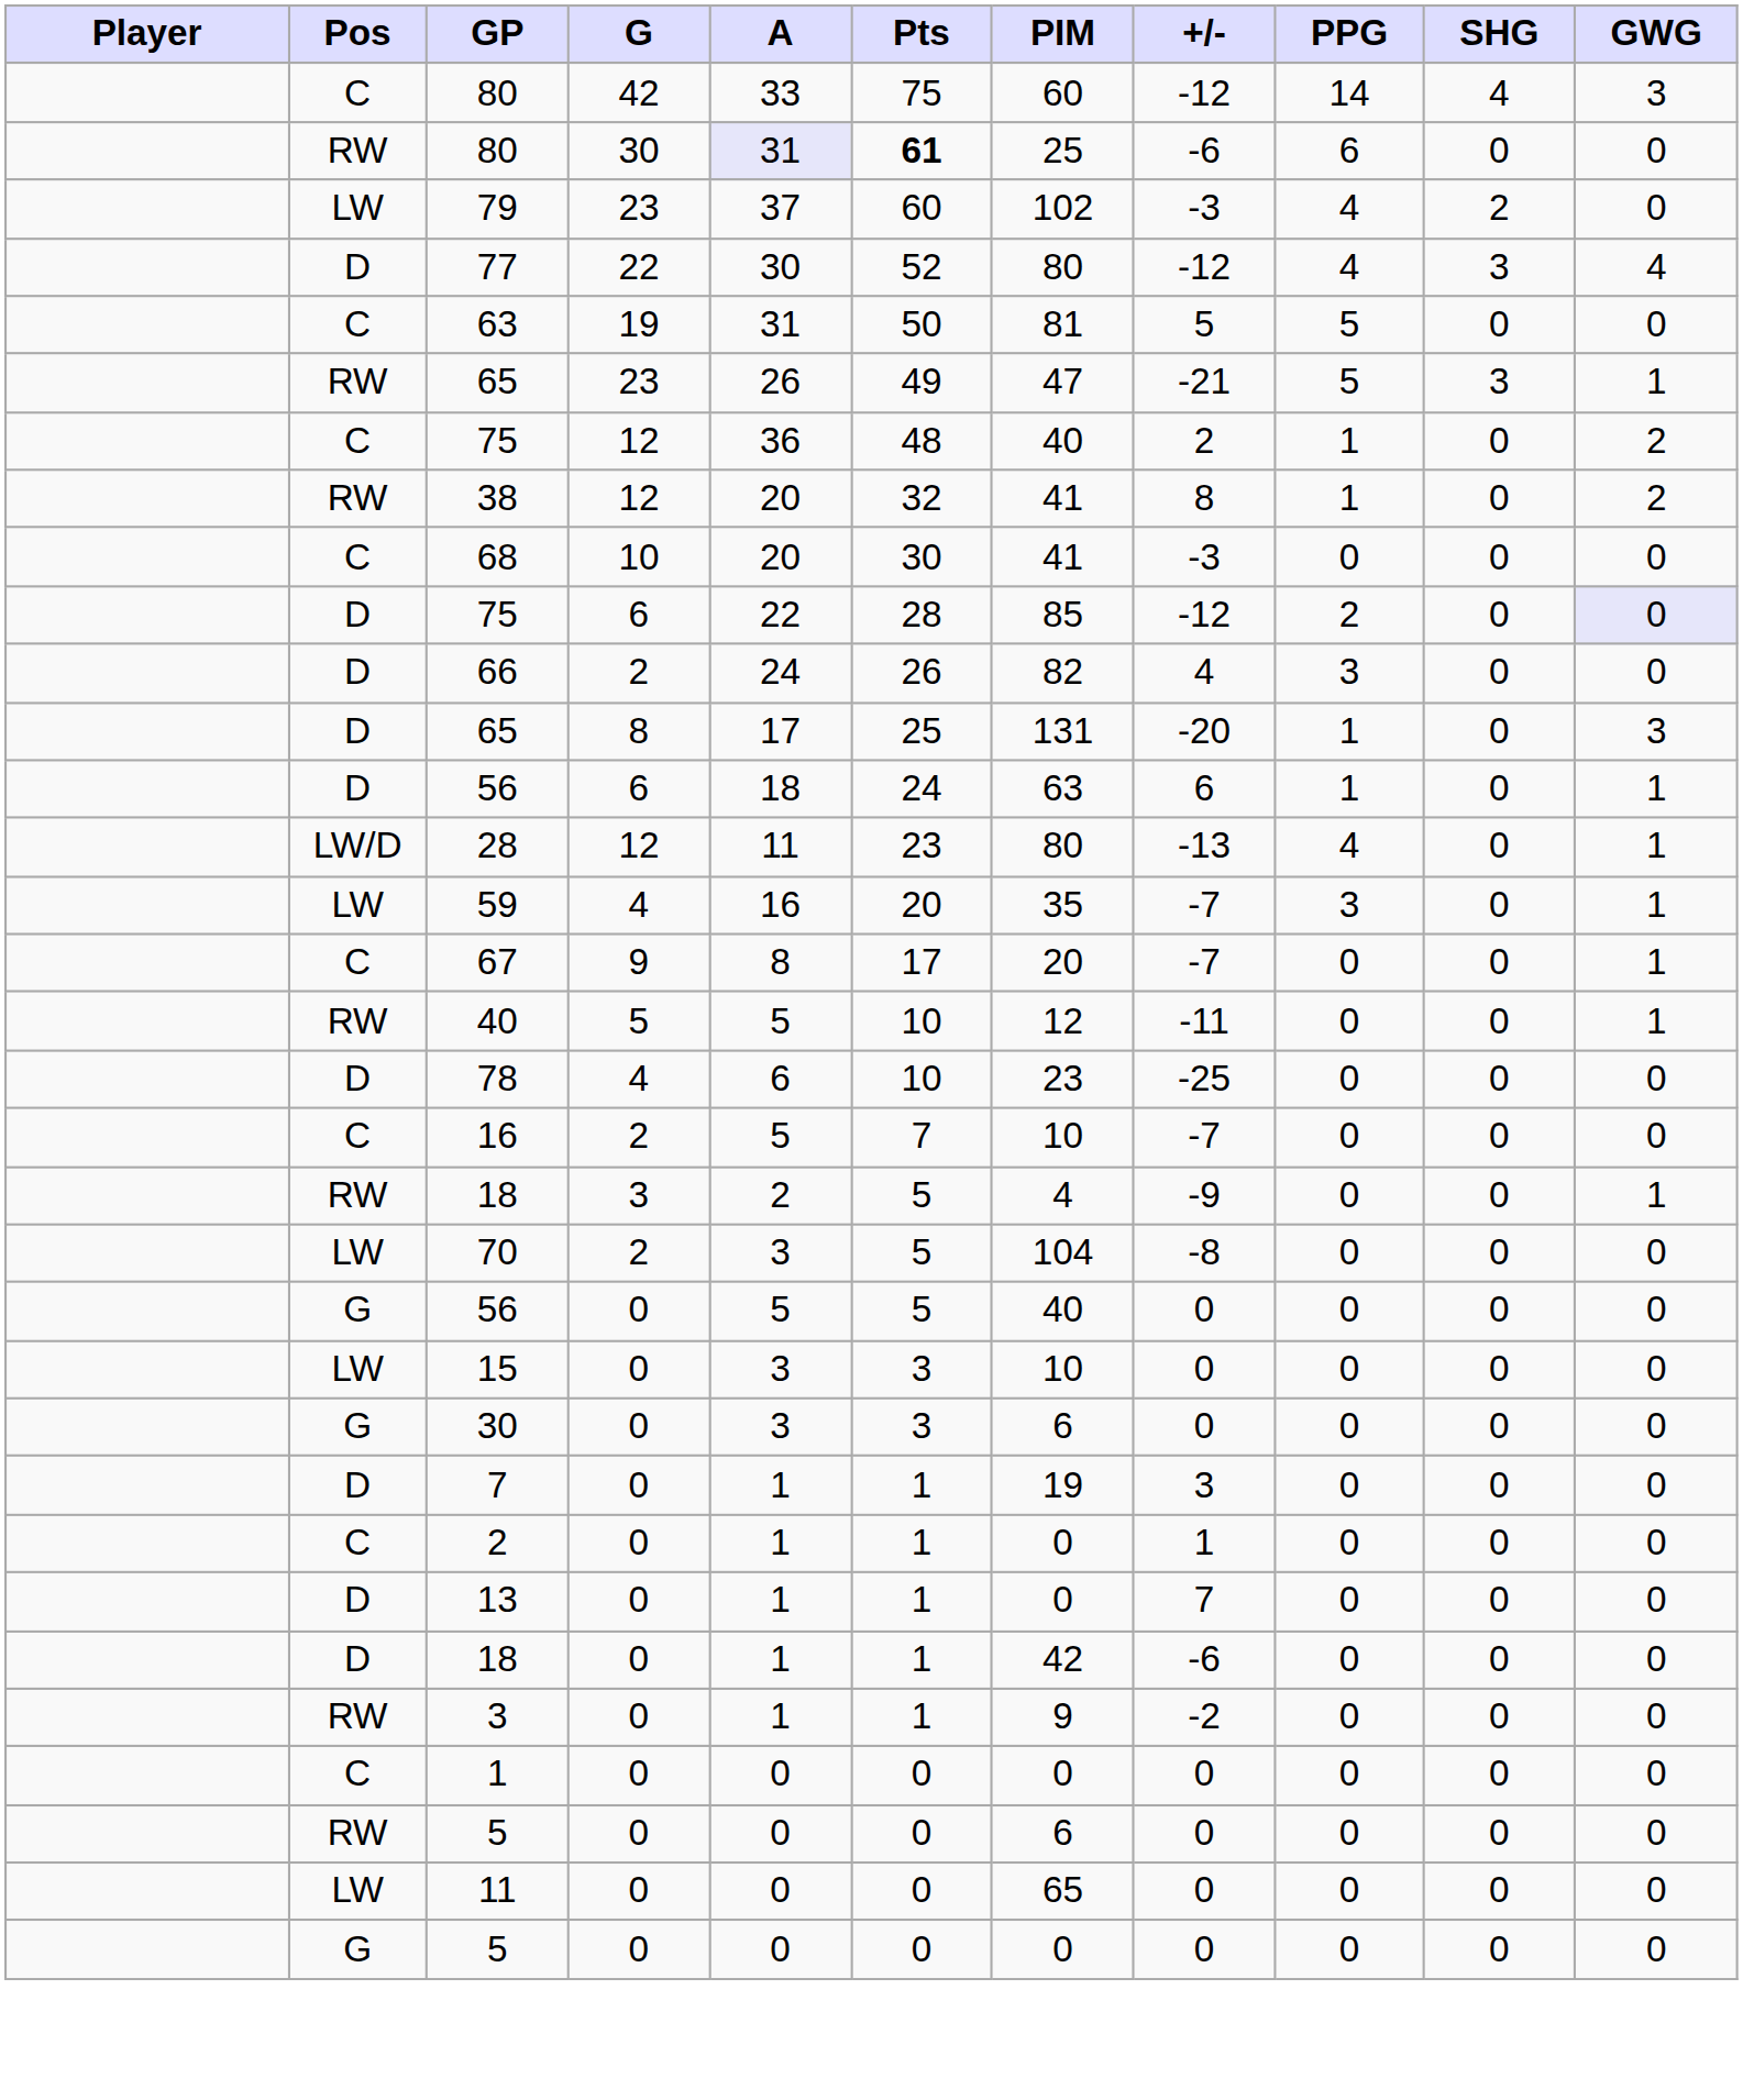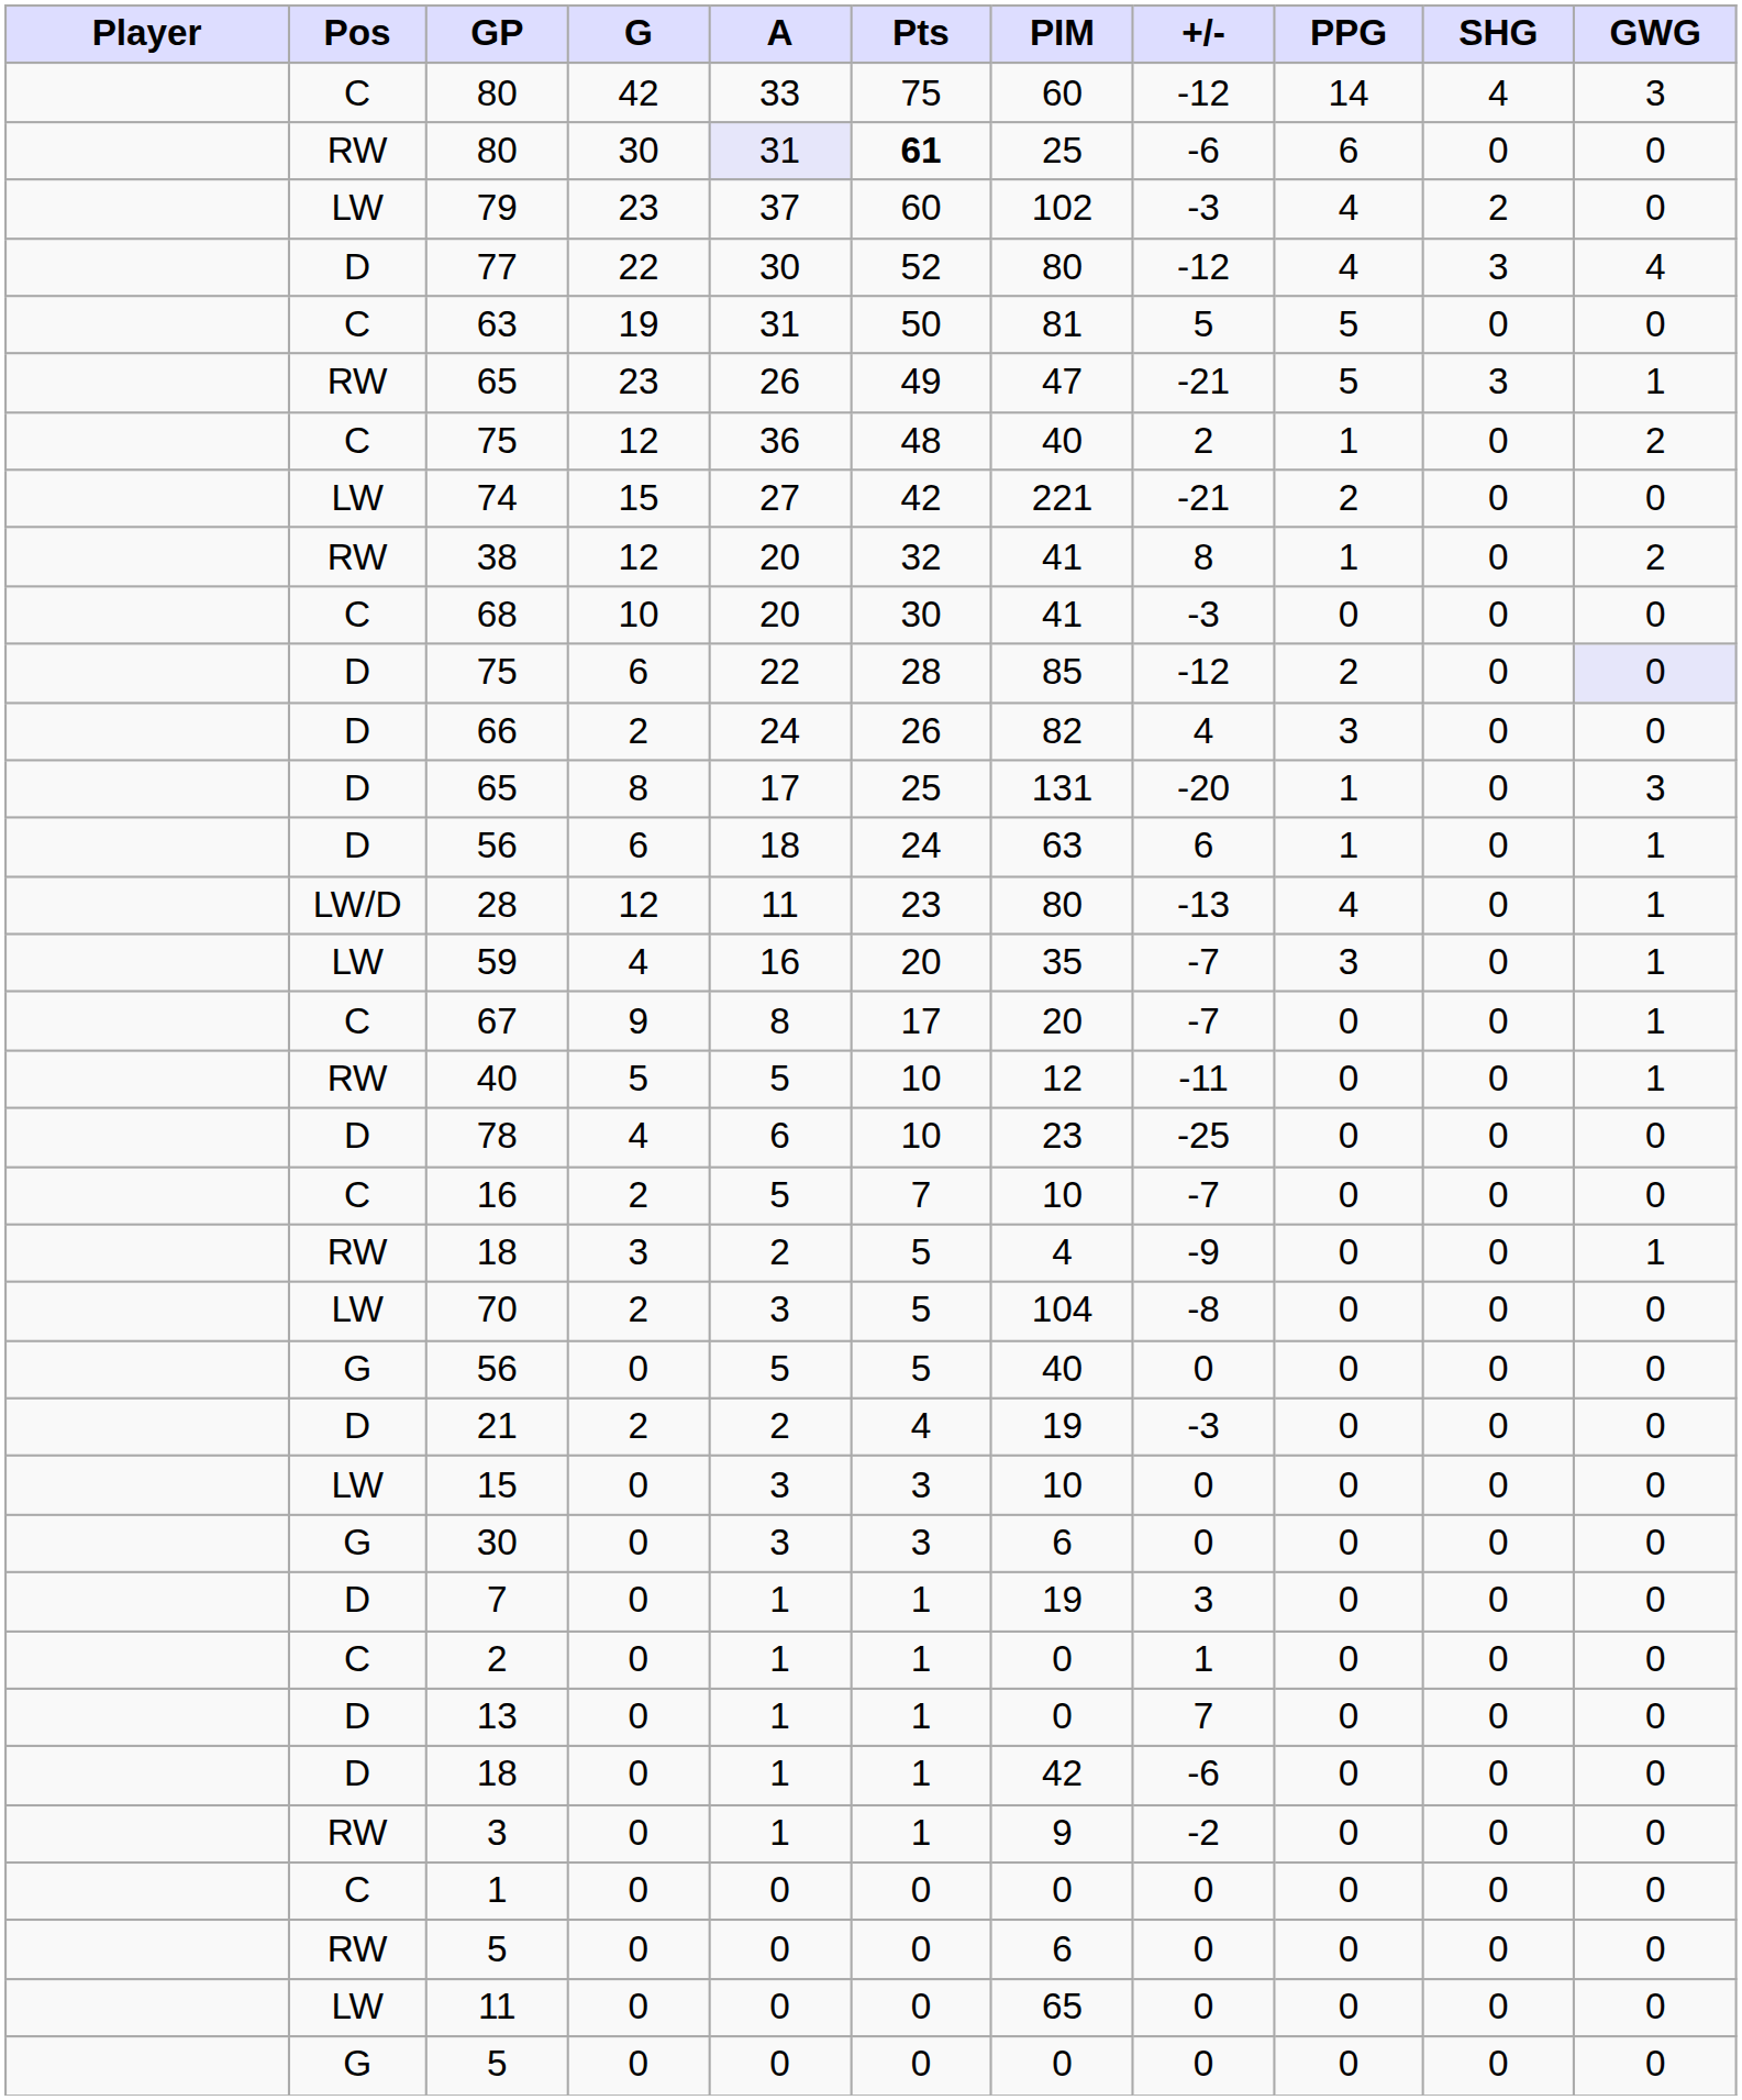 <table style="width:60%;" class="wikitable sortable">
 <tr style="text-align:center;">
 <th style="background:#ddf; width:10%;">Player</th>
 <th style="background:#ddf; width:3%;" title="Position">Pos</th>
 <th style="background:#ddf; width:5%;" title="Games played">GP</th>
 <th style="background:#ddf; width:5%;" title="Goals">G</th>
 <th style="background:#ddf; width:5%;" title="Assists">A</th>
 <th style="background:#ddf; width:5%;" title="Points">Pts</th>
 <th style="background:#ddf; width:5%;" title="Penalties in Minutes">PIM</th>
 <th style="background:#ddf; width:5%;" title="Plus/Minus">+/-</th>
 <th style="background:#ddf; width:5%;" title="Power Play Goals">PPG</th>
 <th style="background:#ddf; width:5%;" title="Short-handed Goals">SHG</th>
 <th style="background:#ddf; width:5%;" title="Game-winning Goals">GWG</th>
 </tr>
 <tr style="text-align:center;">
 <td style="text-align:right;"></td>
 <td>C</td>
 <td>80</td>
 <td>42</td>
 <td>33</td>
 <td>75</td>
 <td>60</td>
 <td>-12</td>
 <td>14</td>
 <td>4</td>
 <td>3</td>
 </tr>
 <tr style="text-align:center;">
 <td style="text-align:right;"></td>
 <td>RW</td>
 <td>80</td>
 <td>30</td>
 <td style="background: lavender;">31</td>
 <td><strong>61</strong></td>
 <td>25</td>
 <td>-6</td>
 <td>6</td>
 <td>0</td>
 <td>0</td>
 </tr>
 <tr style="text-align:center;">
 <td style="text-align:right;"></td>
 <td>LW</td>
 <td>79</td>
 <td>23</td>
 <td>37</td>
 <td>60</td>
 <td>102</td>
 <td>-3</td>
 <td>4</td>
 <td>2</td>
 <td>0</td>
 </tr>
 <tr style="text-align:center;">
 <td style="text-align:right;"></td>
 <td>D</td>
 <td>77</td>
 <td>22</td>
 <td>30</td>
 <td>52</td>
 <td>80</td>
 <td>-12</td>
 <td>4</td>
 <td>3</td>
 <td>4</td>
 </tr>
 <tr style="text-align:center;">
 <td style="text-align:right;"></td>
 <td>C</td>
 <td>63</td>
 <td>19</td>
 <td>31</td>
 <td>50</td>
 <td>81</td>
 <td>5</td>
 <td>5</td>
 <td>0</td>
 <td>0</td>
 </tr>
 <tr style="text-align:center;">
 <td style="text-align:right;"></td>
 <td>RW</td>
 <td>65</td>
 <td>23</td>
 <td>26</td>
 <td>49</td>
 <td>47</td>
 <td>-21</td>
 <td>5</td>
 <td>3</td>
 <td>1</td>
 </tr>
 <tr style="text-align:center;">
 <td style="text-align:right;"></td>
 <td>C</td>
 <td>75</td>
 <td>12</td>
 <td>36</td>
 <td>48</td>
 <td>40</td>
 <td>2</td>
 <td>1</td>
 <td>0</td>
 <td>2</td>
+</tr>
+<tr style="text-align:center;">
+<td style="text-align:right;"></td>
+<td>LW</td>
+<td>74</td>
+<td>15</td>
+<td>27</td>
+<td>42</td>
+<td>221</td>
+<td>-21</td>
+<td>2</td>
+<td>0</td>
+<td>0</td>
 </tr>
 <tr style="text-align:center;">
 <td style="text-align:right;"></td>
 <td>RW</td>
 <td>38</td>
 <td>12</td>
 <td>20</td>
 <td>32</td>
 <td>41</td>
 <td>8</td>
 <td>1</td>
 <td>0</td>
 <td>2</td>
 </tr>
 <tr style="text-align:center;">
 <td style="text-align:right;"></td>
 <td>C</td>
 <td>68</td>
 <td>10</td>
 <td>20</td>
 <td>30</td>
 <td>41</td>
 <td>-3</td>
 <td>0</td>
 <td>0</td>
 <td>0</td>
 </tr>
 <tr style="text-align:center;">
 <td style="text-align:right;"></td>
 <td>D</td>
 <td>75</td>
 <td>6</td>
 <td>22</td>
 <td>28</td>
 <td>85</td>
 <td>-12</td>
 <td>2</td>
 <td>0</td>
 <td style="background: lavender;">0</td>
 </tr>
 <tr style="text-align:center;">
 <td style="text-align:right;"></td>
 <td>D</td>
 <td>66</td>
 <td>2</td>
 <td>24</td>
 <td>26</td>
 <td>82</td>
 <td>4</td>
 <td>3</td>
 <td>0</td>
 <td>0</td>
 </tr>
 <tr style="text-align:center;">
 <td style="text-align:right;"></td>
 <td>D</td>
 <td>65</td>
 <td>8</td>
 <td>17</td>
 <td>25</td>
 <td>131</td>
 <td>-20</td>
 <td>1</td>
 <td>0</td>
 <td>3</td>
 </tr>
 <tr style="text-align:center;">
 <td style="text-align:right;"></td>
 <td>D</td>
 <td>56</td>
 <td>6</td>
 <td>18</td>
 <td>24</td>
 <td>63</td>
 <td>6</td>
 <td>1</td>
 <td>0</td>
 <td>1</td>
 </tr>
 <tr style="text-align:center;">
 <td style="text-align:right;"></td>
 <td>LW/D</td>
 <td>28</td>
 <td>12</td>
 <td>11</td>
 <td>23</td>
 <td>80</td>
 <td>-13</td>
 <td>4</td>
 <td>0</td>
 <td>1</td>
 </tr>
 <tr style="text-align:center;">
 <td style="text-align:right;"></td>
 <td>LW</td>
 <td>59</td>
 <td>4</td>
 <td>16</td>
 <td>20</td>
 <td>35</td>
 <td>-7</td>
 <td>3</td>
 <td>0</td>
 <td>1</td>
 </tr>
 <tr style="text-align:center;">
 <td style="text-align:right;"></td>
 <td>C</td>
 <td>67</td>
 <td>9</td>
 <td>8</td>
 <td>17</td>
 <td>20</td>
 <td>-7</td>
 <td>0</td>
 <td>0</td>
 <td>1</td>
 </tr>
 <tr style="text-align:center;">
 <td style="text-align:right;"></td>
 <td>RW</td>
 <td>40</td>
 <td>5</td>
 <td>5</td>
 <td>10</td>
 <td>12</td>
 <td>-11</td>
 <td>0</td>
 <td>0</td>
 <td>1</td>
 </tr>
 <tr style="text-align:center;">
 <td style="text-align:right;"></td>
 <td>D</td>
 <td>78</td>
 <td>4</td>
 <td>6</td>
 <td>10</td>
 <td>23</td>
 <td>-25</td>
 <td>0</td>
 <td>0</td>
 <td>0</td>
 </tr>
 <tr style="text-align:center;">
 <td style="text-align:right;"></td>
 <td>C</td>
 <td>16</td>
 <td>2</td>
 <td>5</td>
 <td>7</td>
 <td>10</td>
 <td>-7</td>
 <td>0</td>
 <td>0</td>
 <td>0</td>
 </tr>
 <tr style="text-align:center;">
 <td style="text-align:right;"></td>
 <td>RW</td>
 <td>18</td>
 <td>3</td>
 <td>2</td>
 <td>5</td>
 <td>4</td>
 <td>-9</td>
 <td>0</td>
 <td>0</td>
 <td>1</td>
 </tr>
 <tr style="text-align:center;">
 <td style="text-align:right;"></td>
 <td>LW</td>
 <td>70</td>
 <td>2</td>
 <td>3</td>
 <td>5</td>
 <td>104</td>
 <td>-8</td>
 <td>0</td>
 <td>0</td>
 <td>0</td>
 </tr>
 <tr style="text-align:center;">
 <td style="text-align:right;"></td>
 <td>G</td>
 <td>56</td>
 <td>0</td>
 <td>5</td>
 <td>5</td>
 <td>40</td>
 <td>0</td>
 <td>0</td>
 <td>0</td>
 <td>0</td>
 </tr>
 <tr style="text-align:center;">
 <td style="text-align:right;"></td>
+<td>D</td>
+<td>21</td>
+<td>2</td>
+<td>2</td>
+<td>4</td>
+<td>19</td>
+<td>-3</td>
+<td>0</td>
+<td>0</td>
+<td>0</td>
+</tr>
+<tr style="text-align:center;">
+<td style="text-align:right;"></td>
 <td>LW</td>
 <td>15</td>
 <td>0</td>
 <td>3</td>
 <td>3</td>
 <td>10</td>
 <td>0</td>
 <td>0</td>
 <td>0</td>
 <td>0</td>
 </tr>
 <tr style="text-align:center;">
 <td style="text-align:right;"></td>
 <td>G</td>
 <td>30</td>
 <td>0</td>
 <td>3</td>
 <td>3</td>
 <td>6</td>
 <td>0</td>
 <td>0</td>
 <td>0</td>
 <td>0</td>
 </tr>
 <tr style="text-align:center;">
 <td style="text-align:right;"></td>
 <td>D</td>
 <td>7</td>
 <td>0</td>
 <td>1</td>
 <td>1</td>
 <td>19</td>
 <td>3</td>
 <td>0</td>
 <td>0</td>
 <td>0</td>
 </tr>
 <tr style="text-align:center;">
 <td style="text-align:right;"></td>
 <td>C</td>
 <td>2</td>
 <td>0</td>
 <td>1</td>
 <td>1</td>
 <td>0</td>
 <td>1</td>
 <td>0</td>
 <td>0</td>
 <td>0</td>
 </tr>
 <tr style="text-align:center;">
 <td style="text-align:right;"></td>
 <td>D</td>
 <td>13</td>
 <td>0</td>
 <td>1</td>
 <td>1</td>
 <td>0</td>
 <td>7</td>
 <td>0</td>
 <td>0</td>
 <td>0</td>
 </tr>
 <tr style="text-align:center;">
 <td style="text-align:right;"></td>
 <td>D</td>
 <td>18</td>
 <td>0</td>
 <td>1</td>
 <td>1</td>
 <td>42</td>
 <td>-6</td>
 <td>0</td>
 <td>0</td>
 <td>0</td>
 </tr>
 <tr style="text-align:center;">
 <td style="text-align:right;"></td>
 <td>RW</td>
 <td>3</td>
 <td>0</td>
 <td>1</td>
 <td>1</td>
 <td>9</td>
 <td>-2</td>
 <td>0</td>
 <td>0</td>
 <td>0</td>
 </tr>
 <tr style="text-align:center;">
 <td style="text-align:right;"></td>
 <td>C</td>
 <td>1</td>
 <td>0</td>
 <td>0</td>
 <td>0</td>
 <td>0</td>
 <td>0</td>
 <td>0</td>
 <td>0</td>
 <td>0</td>
 </tr>
 <tr style="text-align:center;">
 <td style="text-align:right;"></td>
 <td>RW</td>
 <td>5</td>
 <td>0</td>
 <td>0</td>
 <td>0</td>
 <td>6</td>
 <td>0</td>
 <td>0</td>
 <td>0</td>
 <td>0</td>
 </tr>
 <tr style="text-align:center;">
 <td style="text-align:right;"></td>
 <td>LW</td>
 <td>11</td>
 <td>0</td>
 <td>0</td>
 <td>0</td>
 <td>65</td>
 <td>0</td>
 <td>0</td>
 <td>0</td>
 <td>0</td>
 </tr>
 <tr style="text-align:center;">
 <td style="text-align:right;"></td>
 <td>G</td>
 <td>5</td>
 <td>0</td>
 <td>0</td>
 <td>0</td>
 <td>0</td>
 <td>0</td>
 <td>0</td>
 <td>0</td>
 <td>0</td>
 </tr>
 </table>
